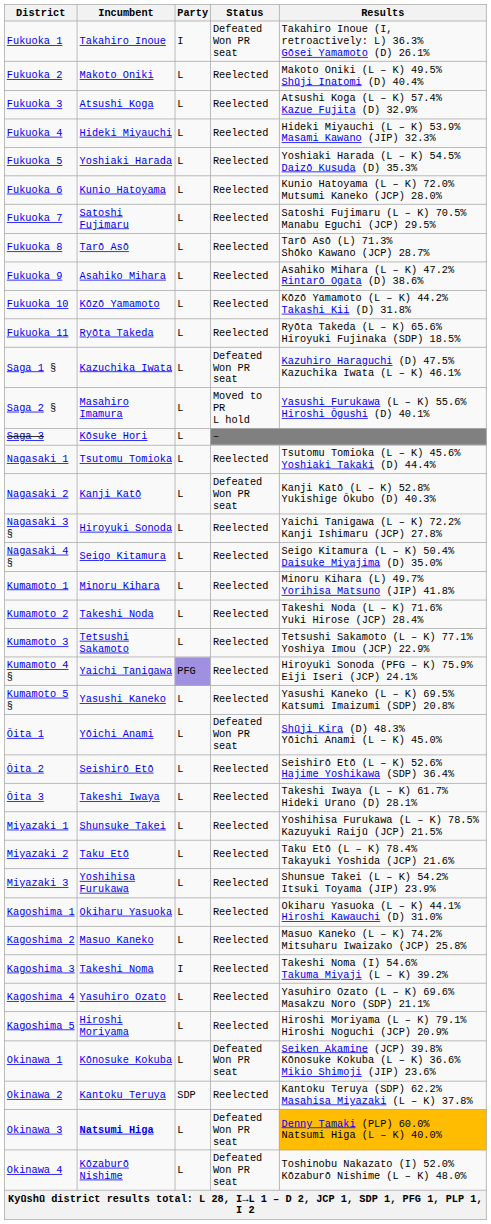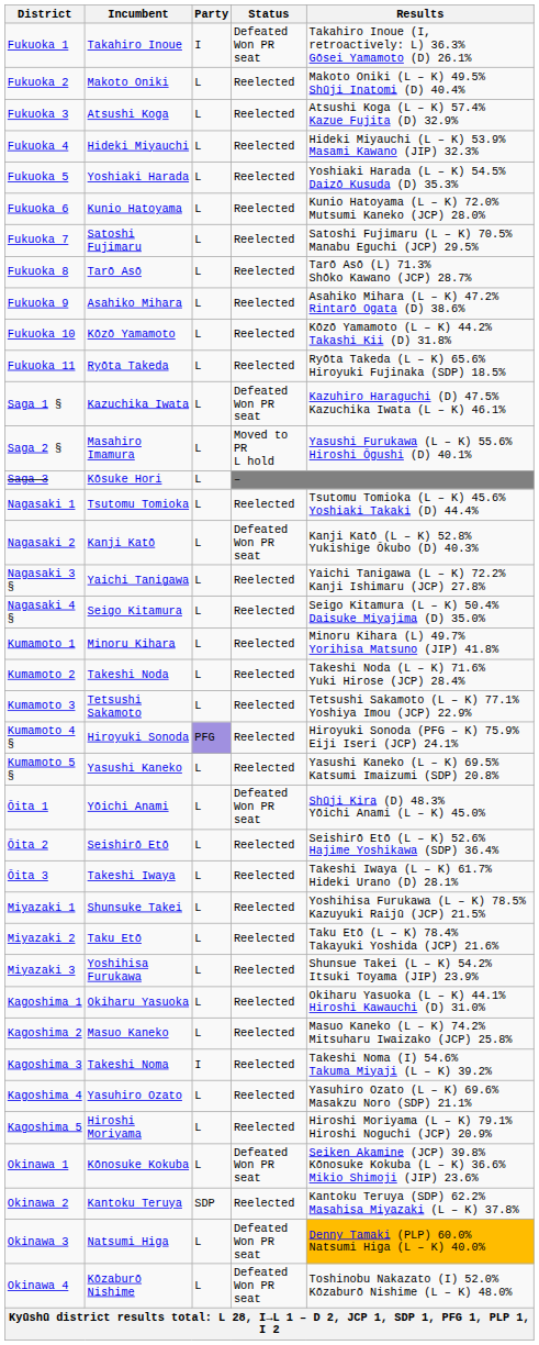 <table class="wikitable">
 <tr>
 <th>District</th>
 <th>Incumbent</th>
 <th>Party</th>
 <th>Status</th>
 <th>Results</th>
 </tr>
 <tr>
 <td><a href='#'>Fukuoka 1</a></td>
 <td><a href='#'>Takahiro Inoue</a></td>
 <td>I</td>
 <td>Defeated<br>Won PR seat</td>
 <td>Takahiro Inoue (I, retroactively: L) 36.3%<br><a href='#'>Gōsei Yamamoto</a> (D) 26.1%</td>
 </tr>
 <tr>
 <td><a href='#'>Fukuoka 2</a></td>
 <td><a href='#'>Makoto Oniki</a></td>
 <td>L</td>
 <td>Reelected</td>
 <td>Makoto Oniki (L – K) 49.5%<br><a href='#'>Shūji Inatomi</a> (D) 40.4%</td>
 </tr>
 <tr>
 <td><a href='#'>Fukuoka 3</a></td>
 <td><a href='#'>Atsushi Koga</a></td>
 <td>L</td>
 <td>Reelected</td>
 <td>Atsushi Koga (L – K) 57.4%<br><a href='#'>Kazue Fujita</a> (D) 32.9%</td>
 </tr>
 <tr>
 <td><a href='#'>Fukuoka 4</a></td>
 <td><a href='#'>Hideki Miyauchi</a></td>
 <td>L</td>
 <td>Reelected</td>
 <td>Hideki Miyauchi (L – K) 53.9%<br><a href='#'>Masami Kawano</a> (JIP) 32.3%</td>
 </tr>
 <tr>
 <td><a href='#'>Fukuoka 5</a></td>
 <td><a href='#'>Yoshiaki Harada</a></td>
 <td>L</td>
 <td>Reelected</td>
 <td>Yoshiaki Harada (L – K) 54.5%<br><a href='#'>Daizō Kusuda</a> (D) 35.3%</td>
 </tr>
 <tr>
 <td><a href='#'>Fukuoka 6</a></td>
 <td><a href='#'>Kunio Hatoyama</a></td>
 <td>L</td>
 <td>Reelected</td>
 <td>Kunio Hatoyama (L – K) 72.0%<br>Mutsumi Kaneko (JCP) 28.0%</td>
 </tr>
 <tr>
 <td><a href='#'>Fukuoka 7</a></td>
 <td><a href='#'>Satoshi Fujimaru</a></td>
 <td>L</td>
 <td>Reelected</td>
 <td>Satoshi Fujimaru (L – K) 70.5%<br>Manabu Eguchi (JCP) 29.5%</td>
 </tr>
 <tr>
 <td><a href='#'>Fukuoka 8</a></td>
 <td><a href='#'>Tarō Asō</a></td>
 <td>L</td>
 <td>Reelected</td>
 <td>Tarō Asō (L) 71.3%<br>Shōko Kawano (JCP) 28.7%</td>
 </tr>
 <tr>
 <td><a href='#'>Fukuoka 9</a></td>
 <td><a href='#'>Asahiko Mihara</a></td>
 <td>L</td>
 <td>Reelected</td>
 <td>Asahiko Mihara (L – K) 47.2%<br><a href='#'>Rintarō Ogata</a> (D) 38.6%</td>
 </tr>
 <tr>
 <td><a href='#'>Fukuoka 10</a></td>
 <td><a href='#'>Kōzō Yamamoto</a></td>
 <td>L</td>
 <td>Reelected</td>
 <td>Kōzō Yamamoto (L – K) 44.2%<br><a href='#'>Takashi Kii</a> (D) 31.8%</td>
 </tr>
 <tr>
 <td><a href='#'>Fukuoka 11</a></td>
 <td><a href='#'>Ryōta Takeda</a></td>
 <td>L</td>
 <td>Reelected</td>
 <td>Ryōta Takeda (L – K) 65.6%<br>Hiroyuki Fujinaka (SDP) 18.5%</td>
 </tr>
 <tr>
 <td><a href='#'>Saga 1</a> §</td>
 <td><a href='#'>Kazuchika Iwata</a></td>
 <td>L</td>
 <td>Defeated<br>Won PR seat</td>
 <td><a href='#'>Kazuhiro Haraguchi</a> (D) 47.5%<br>Kazuchika Iwata (L – K) 46.1%</td>
 </tr>
 <tr>
 <td><a href='#'>Saga 2</a> §</td>
 <td><a href='#'>Masahiro Imamura</a></td>
 <td>L</td>
 <td>Moved to PR<br>L hold</td>
 <td><a href='#'>Yasushi Furukawa</a> (L – K) 55.6%<br><a href='#'>Hiroshi Ōgushi</a> (D) 40.1%</td>
 </tr>
 <tr>
 <td><s><a href='#'>Saga 3</a></s></td>
 <td><a href='#'>Kōsuke Hori</a></td>
 <td>L</td>
 <td colspan="2" bgcolor="grey">–</td>
 </tr>
 <tr>
 <td><a href='#'>Nagasaki 1</a></td>
 <td><a href='#'>Tsutomu Tomioka</a></td>
 <td>L</td>
 <td>Reelected</td>
 <td>Tsutomu Tomioka (L – K) 45.6%<br><a href='#'>Yoshiaki Takaki</a> (D) 44.4%</td>
 </tr>
 <tr>
 <td><a href='#'>Nagasaki 2</a></td>
 <td><a href='#'>Kanji Katō</a></td>
 <td>L</td>
 <td>Defeated<br>Won PR seat</td>
 <td>Kanji Katō (L – K) 52.8%<br>Yukishige Ōkubo (D) 40.3%</td>
 </tr>
 <tr>
 <td><a href='#'>Nagasaki 3</a> §</td>
-<td><a href='#'>Hiroyuki Sonoda</a></td>
+<td><a href='#'>Yaichi Tanigawa</a></td>
 <td>L</td>
 <td>Reelected</td>
 <td>Yaichi Tanigawa (L – K) 72.2%<br>Kanji Ishimaru (JCP) 27.8%</td>
 </tr>
 <tr>
 <td><a href='#'>Nagasaki 4</a> §</td>
 <td><a href='#'>Seigo Kitamura</a></td>
 <td>L</td>
 <td>Reelected</td>
 <td>Seigo Kitamura (L – K) 50.4%<br><a href='#'>Daisuke Miyajima</a> (D) 35.0%</td>
 </tr>
 <tr>
 <td><a href='#'>Kumamoto 1</a></td>
 <td><a href='#'>Minoru Kihara</a></td>
 <td>L</td>
 <td>Reelected</td>
 <td>Minoru Kihara (L) 49.7%<br><a href='#'>Yorihisa Matsuno</a> (JIP) 41.8%</td>
 </tr>
 <tr>
 <td><a href='#'>Kumamoto 2</a></td>
 <td><a href='#'>Takeshi Noda</a></td>
 <td>L</td>
 <td>Reelected</td>
 <td>Takeshi Noda (L – K) 71.6%<br>Yuki Hirose (JCP) 28.4%</td>
 </tr>
 <tr>
 <td><a href='#'>Kumamoto 3</a></td>
 <td><a href='#'>Tetsushi Sakamoto</a></td>
 <td>L</td>
 <td>Reelected</td>
 <td>Tetsushi Sakamoto (L – K) 77.1%<br>Yoshiya Imou (JCP) 22.9%</td>
 </tr>
 <tr>
 <td><a href='#'>Kumamoto 4</a> §</td>
-<td><a href='#'>Yaichi Tanigawa</a></td>
+<td><a href='#'>Hiroyuki Sonoda</a></td>
 <td bgcolor="#A090E0">PFG</td>
 <td>Reelected</td>
 <td>Hiroyuki Sonoda (PFG – K) 75.9%<br>Eiji Iseri (JCP) 24.1%</td>
 </tr>
 <tr>
 <td><a href='#'>Kumamoto 5</a> §</td>
 <td><a href='#'>Yasushi Kaneko</a></td>
 <td>L</td>
 <td>Reelected</td>
 <td>Yasushi Kaneko (L – K) 69.5%<br>Katsumi Imaizumi (SDP) 20.8%</td>
 </tr>
 <tr>
 <td><a href='#'>Ōita 1</a></td>
 <td><a href='#'>Yōichi Anami</a></td>
 <td>L</td>
 <td>Defeated<br>Won PR seat</td>
 <td><a href='#'>Shūji Kira</a> (D) 48.3%<br>Yōichi Anami (L – K) 45.0%</td>
 </tr>
 <tr>
 <td><a href='#'>Ōita 2</a></td>
 <td><a href='#'>Seishirō Etō</a></td>
 <td>L</td>
 <td>Reelected</td>
 <td>Seishirō Etō (L – K) 52.6%<br><a href='#'>Hajime Yoshikawa</a> (SDP) 36.4%</td>
 </tr>
 <tr>
 <td><a href='#'>Ōita 3</a></td>
 <td><a href='#'>Takeshi Iwaya</a></td>
 <td>L</td>
 <td>Reelected</td>
 <td>Takeshi Iwaya (L – K) 61.7%<br>Hideki Urano (D) 28.1%</td>
 </tr>
 <tr>
 <td><a href='#'>Miyazaki 1</a></td>
 <td><a href='#'>Shunsuke Takei</a></td>
 <td>L</td>
 <td>Reelected</td>
 <td>Yoshihisa Furukawa (L – K) 78.5%<br>Kazuyuki Raijū (JCP) 21.5%</td>
 </tr>
 <tr>
 <td><a href='#'>Miyazaki 2</a></td>
 <td><a href='#'>Taku Etō</a></td>
 <td>L</td>
 <td>Reelected</td>
 <td>Taku Etō (L – K) 78.4%<br>Takayuki Yoshida (JCP) 21.6%</td>
 </tr>
 <tr>
 <td><a href='#'>Miyazaki 3</a></td>
 <td><a href='#'>Yoshihisa Furukawa</a></td>
 <td>L</td>
 <td>Reelected</td>
 <td>Shunsue Takei (L – K) 54.2%<br>Itsuki Toyama (JIP) 23.9%</td>
 </tr>
 <tr>
 <td><a href='#'>Kagoshima 1</a></td>
 <td><a href='#'>Okiharu Yasuoka</a></td>
 <td>L</td>
 <td>Reelected</td>
 <td>Okiharu Yasuoka (L – K) 44.1%<br><a href='#'>Hiroshi Kawauchi</a> (D) 31.0%</td>
 </tr>
 <tr>
 <td><a href='#'>Kagoshima 2</a></td>
 <td><a href='#'>Masuo Kaneko</a></td>
 <td>L</td>
 <td>Reelected</td>
 <td>Masuo Kaneko (L – K) 74.2%<br>Mitsuharu Iwaizako (JCP) 25.8%</td>
 </tr>
 <tr>
 <td><a href='#'>Kagoshima 3</a></td>
 <td><a href='#'>Takeshi Noma</a></td>
 <td>I</td>
 <td>Reelected</td>
 <td>Takeshi Noma (I) 54.6%<br><a href='#'>Takuma Miyaji</a> (L – K) 39.2%</td>
 </tr>
 <tr>
 <td><a href='#'>Kagoshima 4</a></td>
 <td><a href='#'>Yasuhiro Ozato</a></td>
 <td>L</td>
 <td>Reelected</td>
 <td>Yasuhiro Ozato (L – K) 69.6%<br>Masakzu Noro (SDP) 21.1%</td>
 </tr>
 <tr>
 <td><a href='#'>Kagoshima 5</a></td>
 <td><a href='#'>Hiroshi Moriyama</a></td>
 <td>L</td>
 <td>Reelected</td>
 <td>Hiroshi Moriyama (L – K) 79.1%<br>Hiroshi Noguchi (JCP) 20.9%</td>
 </tr>
 <tr>
 <td><a href='#'>Okinawa 1</a></td>
 <td><a href='#'>Kōnosuke Kokuba</a></td>
 <td>L</td>
 <td>Defeated<br>Won PR seat</td>
 <td><a href='#'>Seiken Akamine</a> (JCP) 39.8%<br>Kōnosuke Kokuba (L – K) 36.6%<br><a href='#'>Mikio Shimoji</a> (JIP) 23.6%</td>
 </tr>
 <tr>
 <td><a href='#'>Okinawa 2</a></td>
 <td><a href='#'>Kantoku Teruya</a></td>
 <td>SDP</td>
 <td>Reelected</td>
 <td>Kantoku Teruya (SDP) 62.2%<br><a href='#'>Masahisa Miyazaki</a> (L – K) 37.8%</td>
 </tr>
 <tr>
 <td><a href='#'>Okinawa 3</a></td>
-<td><strong><a href='#'>Natsumi Higa</a></strong></td>
+<td><a href='#'>Natsumi Higa</a></td>
 <td>L</td>
 <td>Defeated<br>Won PR seat</td>
 <td bgcolor="#FFBC00"><a href='#'>Denny Tamaki</a> (PLP) 60.0%<br>Natsumi Higa (L – K) 40.0%</td>
 </tr>
 <tr>
 <td><a href='#'>Okinawa 4</a></td>
 <td><a href='#'>Kōzaburō Nishime</a></td>
 <td>L</td>
 <td>Defeated<br>Won PR seat</td>
 <td>Toshinobu Nakazato (I) 52.0%<br>Kōzaburō Nishime (L – K) 48.0%</td>
 </tr>
 <tr>
 <th colspan="5">Kyūshū district results total: L 28, I→L 1 – D 2, JCP 1, SDP 1, PFG 1, PLP 1, I 2</th>
 </tr>
 </table>
